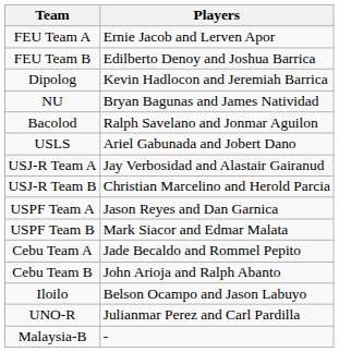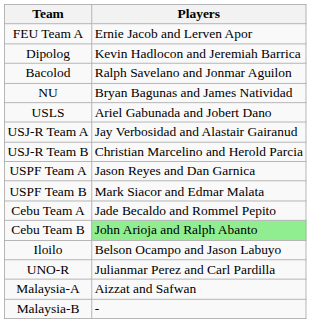 <table class="wikitable" style="text-align:left; line-height:16px; width:auto;">
 <tr>
 <th>Team</th>
 <th>Players</th>
 </tr>
 <tr>
 <td style="text-align:center;">FEU Team A</td>
 <td>Ernie Jacob and Lerven Apor</td>
 </tr>
 <tr>
-<td style="text-align:center;">FEU Team B</td>
-<td>Edilberto Denoy and Joshua Barrica</td>
-</tr>
-<tr>
 <td style="text-align:center;">Dipolog</td>
 <td>Kevin Hadlocon and Jeremiah Barrica</td>
 </tr>
 <tr>
+<td style="text-align:center;">Bacolod</td>
+<td>Ralph Savelano and Jonmar Aguilon</td>
+</tr>
+<tr>
 <td style="text-align:center;">NU</td>
 <td>Bryan Bagunas and James Natividad</td>
-</tr>
-<tr>
-<td style="text-align:center;">Bacolod</td>
-<td>Ralph Savelano and Jonmar Aguilon</td>
 </tr>
 <tr>
 <td style="text-align:center;">USLS</td>
 <td>Ariel Gabunada and Jobert Dano</td>
 </tr>
 <tr>
 <td style="text-align:center;">USJ-R Team A</td>
 <td>Jay Verbosidad and Alastair Gairanud</td>
 </tr>
 <tr>
 <td style="text-align:center;">USJ-R Team B</td>
 <td>Christian Marcelino and Herold Parcia</td>
 </tr>
 <tr>
 <td style="text-align:center;">USPF Team A</td>
 <td>Jason Reyes and Dan Garnica</td>
 </tr>
 <tr>
 <td style="text-align:center;">USPF Team B</td>
 <td>Mark Siacor and Edmar Malata</td>
 </tr>
 <tr>
 <td style="text-align:center;">Cebu Team A</td>
 <td>Jade Becaldo and Rommel Pepito</td>
 </tr>
 <tr>
 <td style="text-align:center;">Cebu Team B</td>
-<td>John Arioja and Ralph Abanto</td>
+<td style="background: lightgreen;">John Arioja and Ralph Abanto</td>
 </tr>
 <tr>
 <td style="text-align:center;">Iloilo</td>
 <td>Belson Ocampo and Jason Labuyo</td>
 </tr>
 <tr>
 <td style="text-align:center;">UNO-R</td>
 <td>Julianmar Perez and Carl Pardilla</td>
 </tr>
 <tr>
+<td style="text-align:center;"> Malaysia-A</td>
+<td>Aizzat and Safwan</td>
+</tr>
+<tr>
 <td style="text-align:center;"> Malaysia-B</td>
 <td><em>-</em></td>
 </tr>
 </table>
